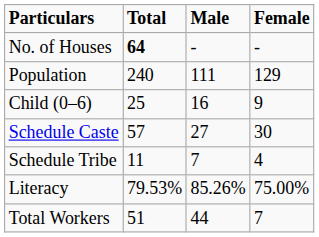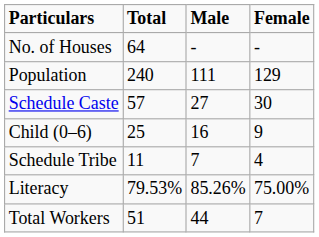 <table class="wikitable">
 <tr>
 <td align="left"><strong>Particulars</strong></td>
 <td align="left"><strong>Total</strong></td>
 <td align="left"><strong>Male</strong></td>
 <td align="left"><strong>Female</strong></td>
 </tr>
 <tr>
 <td align="left">No. of Houses</td>
-<td align="left"><strong>64</strong></td>
+<td align="left">64</td>
 <td align="left">-</td>
 <td align="left">-</td>
 </tr>
 <tr>
 <td align="left">Population</td>
 <td align="left">240</td>
 <td align="left">111</td>
 <td align="left">129</td>
 </tr>
 <tr>
+<td align="left"><a href='#'>Schedule Caste</a></td>
+<td align="left">57</td>
+<td align="left">27</td>
+<td align="left">30</td>
+</tr>
+<tr>
 <td align="left">Child (0–6)</td>
 <td align="left">25</td>
 <td align="left">16</td>
 <td align="left">9</td>
-</tr>
-<tr>
-<td align="left"><a href='#'>Schedule Caste</a></td>
-<td align="left">57</td>
-<td align="left">27</td>
-<td align="left">30</td>
 </tr>
 <tr>
 <td align="left">Schedule Tribe</td>
 <td align="left">11</td>
 <td align="left">7</td>
 <td align="left">4</td>
 </tr>
 <tr>
 <td align="left">Literacy</td>
 <td align="left">79.53%</td>
 <td align="left">85.26%</td>
 <td align="left">75.00%</td>
 </tr>
 <tr>
 <td align="left">Total Workers</td>
 <td align="left">51</td>
 <td align="left">44</td>
 <td align="left">7</td>
 </tr>
 </table>
